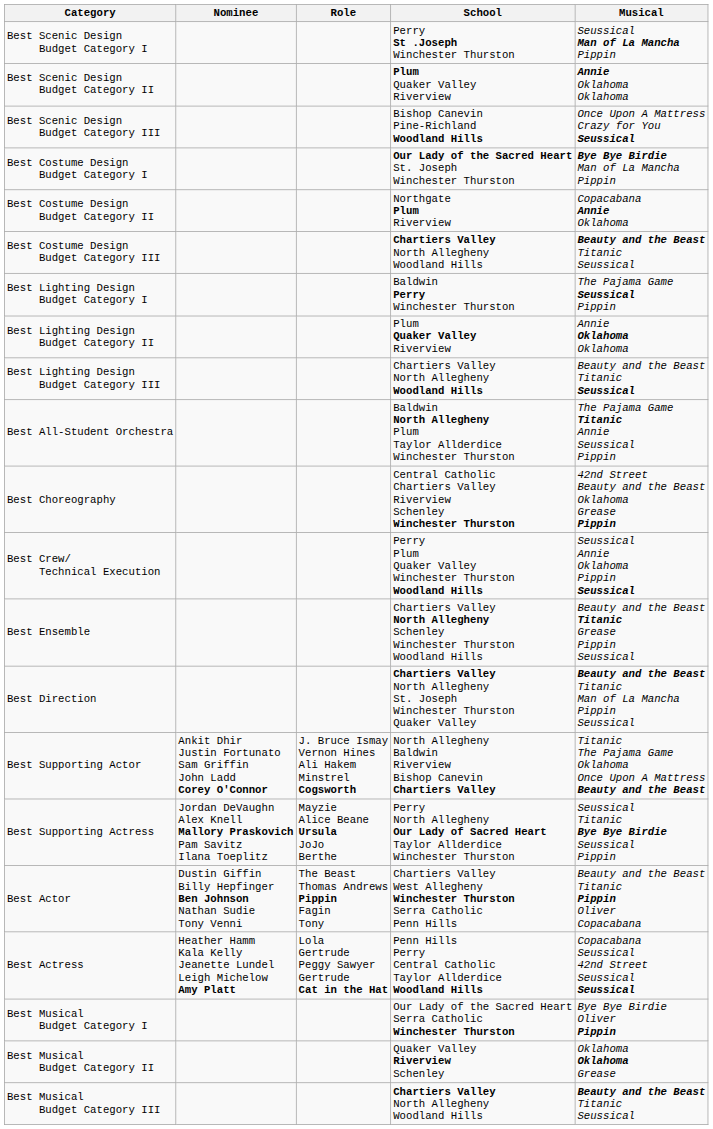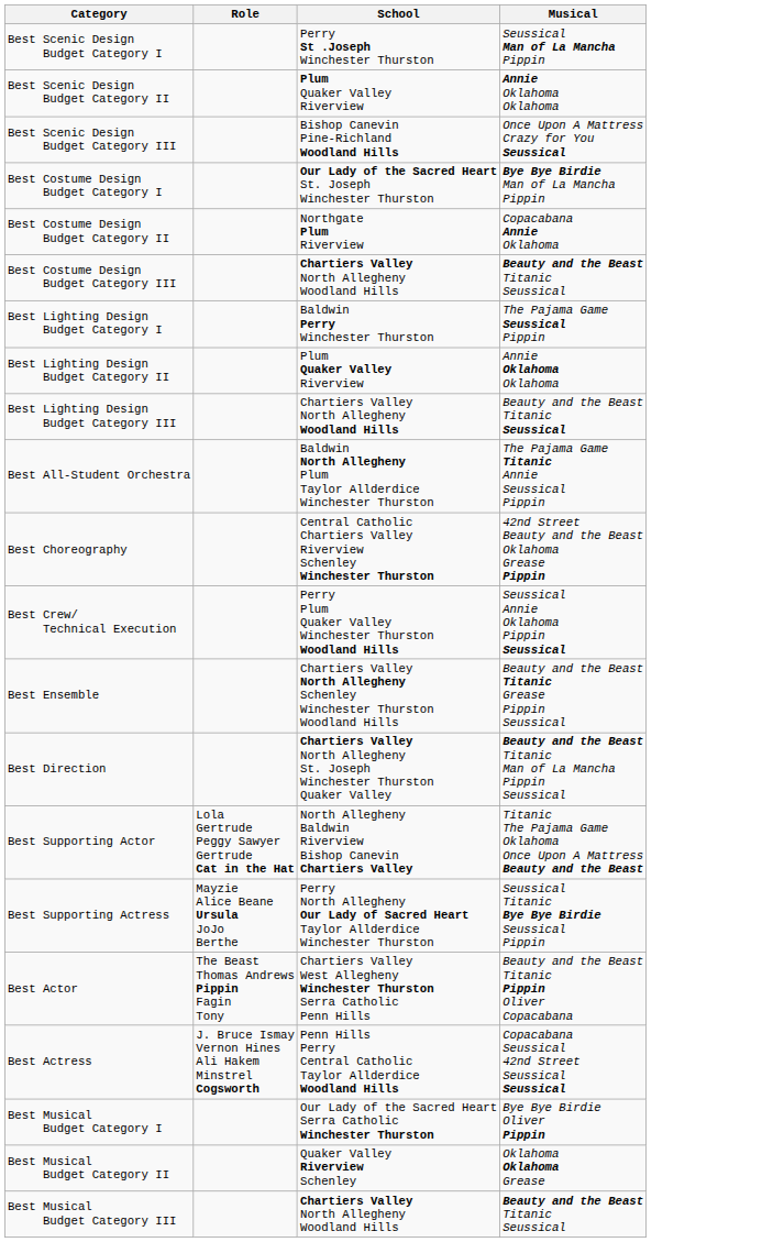 <table class="wikitable">
 <tr>
 <th>Category</th>
-<th>Nominee</th>
 <th>Role</th>
 <th>School</th>
 <th>Musical</th>
 </tr>
 <tr>
 <td>Best Scenic Design<br>     Budget Category I</td>
 <td></td>
-<td></td>
 <td>Perry<br><strong>St .Joseph</strong><br>Winchester Thurston</td>
 <td><em>Seussical</em><br><strong><em>Man of La Mancha</em></strong><br><em>Pippin</em></td>
 </tr>
 <tr>
 <td>Best Scenic Design<br>     Budget Category II</td>
-<td></td>
 <td></td>
 <td><strong>Plum</strong><br>Quaker Valley<br>Riverview</td>
 <td><strong><em>Annie</em></strong><br><em>Oklahoma</em><br><em>Oklahoma</em></td>
 </tr>
 <tr>
 <td>Best Scenic Design<br>     Budget Category III</td>
 <td></td>
-<td></td>
 <td>Bishop Canevin<br>Pine-Richland<br><strong>Woodland Hills</strong></td>
 <td><em>Once Upon A Mattress</em><br><em>Crazy for You</em><br><strong><em>Seussical</em></strong></td>
 </tr>
 <tr>
 <td>Best Costume Design<br>     Budget Category I</td>
-<td></td>
 <td></td>
 <td><strong>Our Lady of the Sacred Heart</strong><br>St. Joseph<br>Winchester Thurston</td>
 <td><strong><em>Bye Bye Birdie</em></strong><br><em>Man of La Mancha</em><br><em>Pippin</em></td>
 </tr>
 <tr>
 <td>Best Costume Design<br>     Budget Category II</td>
 <td></td>
-<td></td>
 <td>Northgate<br><strong>Plum</strong><br>Riverview</td>
 <td><em>Copacabana</em><br><strong><em>Annie</em></strong><br><em>Oklahoma</em></td>
 </tr>
 <tr>
 <td>Best Costume Design<br>     Budget Category III</td>
-<td></td>
 <td></td>
 <td><strong>Chartiers Valley</strong><br>North Allegheny<br>Woodland Hills</td>
 <td><strong><em>Beauty and the Beast</em></strong><br><em>Titanic</em><br><em>Seussical</em></td>
 </tr>
 <tr>
 <td>Best Lighting Design<br>     Budget Category I</td>
 <td></td>
-<td></td>
 <td>Baldwin<br><strong>Perry</strong><br>Winchester Thurston</td>
 <td><em>The Pajama Game</em><br><strong><em>Seussical</em></strong><br><em>Pippin</em></td>
 </tr>
 <tr>
 <td>Best Lighting Design<br>     Budget Category II</td>
-<td></td>
 <td></td>
 <td>Plum<br><strong>Quaker Valley</strong><br>Riverview</td>
 <td><em>Annie</em><br><strong><em>Oklahoma</em></strong><br><em>Oklahoma</em></td>
 </tr>
 <tr>
 <td>Best Lighting Design<br>     Budget Category III</td>
 <td></td>
-<td></td>
 <td>Chartiers Valley<br>North Allegheny<br><strong>Woodland Hills</strong></td>
 <td><em>Beauty and the Beast</em><br><em>Titanic</em><br><strong><em>Seussical</em></strong></td>
 </tr>
 <tr>
 <td>Best All-Student Orchestra</td>
-<td></td>
 <td></td>
 <td>Baldwin<br><strong>North Allegheny</strong><br>Plum<br>Taylor Allderdice<br>Winchester Thurston</td>
 <td><em>The Pajama Game</em><br><strong><em>Titanic</em></strong><br><em>Annie</em><br><em>Seussical</em><br><em>Pippin</em></td>
 </tr>
 <tr>
 <td>Best Choreography</td>
 <td></td>
-<td></td>
 <td>Central Catholic<br>Chartiers Valley<br>Riverview<br>Schenley<br><strong>Winchester Thurston</strong></td>
 <td><em>42nd Street</em><br><em>Beauty and the Beast</em><br><em>Oklahoma</em><br><em>Grease</em><br><strong><em>Pippin</em></strong></td>
 </tr>
 <tr>
 <td>Best Crew/<br>     Technical Execution</td>
-<td></td>
 <td></td>
 <td>Perry<br>Plum<br>Quaker Valley<br>Winchester Thurston<br><strong>Woodland Hills</strong></td>
 <td><em>Seussical</em><br><em>Annie</em><br><em>Oklahoma</em><br><em>Pippin</em><br><strong><em>Seussical</em></strong></td>
 </tr>
 <tr>
 <td>Best Ensemble</td>
 <td></td>
-<td></td>
 <td>Chartiers Valley<br><strong>North Allegheny</strong><br>Schenley<br>Winchester Thurston<br>Woodland Hills</td>
 <td><em>Beauty and the Beast</em><br><strong><em>Titanic</em></strong><br><em>Grease</em><br><em>Pippin</em><br><em>Seussical</em></td>
 </tr>
 <tr>
 <td>Best Direction</td>
 <td></td>
-<td></td>
 <td><strong>Chartiers Valley</strong><br>North Allegheny<br>St. Joseph<br>Winchester Thurston<br> Quaker Valley</td>
 <td><strong><em>Beauty and the Beast</em></strong><br><em>Titanic</em><br><em>Man of La Mancha</em><br><em>Pippin</em><br><em>Seussical</em></td>
 </tr>
 <tr>
 <td>Best Supporting Actor</td>
-<td>Ankit Dhir<br>Justin Fortunato<br>Sam Griffin<br>John Ladd<br><strong>Corey O'Connor</strong></td>
-<td>J. Bruce Ismay<br>Vernon Hines<br>Ali Hakem<br>Minstrel<br><strong>Cogsworth</strong></td>
+<td>Lola<br>Gertrude<br>Peggy Sawyer<br>Gertrude<br><strong>Cat in the Hat</strong></td>
 <td>North Allegheny<br>Baldwin<br>Riverview<br>Bishop Canevin <br><strong>Chartiers Valley</strong></td>
 <td><em>Titanic</em><br><em>The Pajama Game</em><br><em>Oklahoma</em><br><em>Once Upon A Mattress</em><br><strong><em>Beauty and the Beast</em></strong></td>
 </tr>
 <tr>
 <td>Best Supporting Actress</td>
-<td>Jordan DeVaughn<br>Alex Knell<br><strong>Mallory Praskovich</strong><br>Pam Savitz<br>Ilana Toeplitz</td>
 <td>Mayzie<br>Alice Beane<br><strong>Ursula</strong><br>JoJo<br>Berthe</td>
 <td>Perry<br>North Allegheny<br><strong>Our Lady of Sacred Heart</strong><br>Taylor Allderdice<br>Winchester Thurston</td>
 <td><em>Seussical</em><br><em>Titanic</em><br><strong><em>Bye Bye Birdie</em></strong><br><em>Seussical</em><br><em>Pippin</em></td>
 </tr>
 <tr>
 <td>Best Actor</td>
-<td>Dustin Giffin<br>Billy Hepfinger<br><strong>Ben Johnson</strong><br>Nathan Sudie<br>Tony Venni</td>
 <td>The Beast<br>Thomas Andrews<br><strong>Pippin</strong><br>Fagin<br>Tony</td>
 <td>Chartiers Valley<br>West Allegheny<br><strong>Winchester Thurston</strong><br>Serra Catholic<br>Penn Hills</td>
 <td><em>Beauty and the Beast</em><br><em>Titanic</em><br><strong><em>Pippin</em></strong><br><em>Oliver</em><br><em>Copacabana</em></td>
 </tr>
 <tr>
 <td>Best Actress</td>
-<td>Heather Hamm<br>Kala Kelly<br>Jeanette Lundel<br>Leigh Michelow<br><strong>Amy Platt</strong></td>
-<td>Lola<br>Gertrude<br>Peggy Sawyer<br>Gertrude<br><strong>Cat in the Hat</strong></td>
+<td>J. Bruce Ismay<br>Vernon Hines<br>Ali Hakem<br>Minstrel<br><strong>Cogsworth</strong></td>
 <td>Penn Hills<br>Perry<br>Central Catholic<br>Taylor Allderdice<br><strong>Woodland Hills</strong></td>
 <td><em>Copacabana</em><br><em>Seussical</em><br><em>42nd Street</em><br><em>Seussical</em><br><strong><em>Seussical</em></strong></td>
 </tr>
 <tr>
 <td>Best Musical<br>     Budget Category I</td>
-<td></td>
 <td></td>
 <td>Our Lady of the Sacred Heart<br>Serra Catholic<br><strong>Winchester Thurston</strong></td>
 <td><em>Bye Bye Birdie</em><br><em>Oliver</em><br><strong><em>Pippin</em></strong></td>
 </tr>
 <tr>
 <td>Best Musical<br>     Budget Category II</td>
 <td></td>
-<td></td>
 <td>Quaker Valley<br><strong>Riverview</strong><br>Schenley</td>
 <td><em>Oklahoma</em><br><strong><em>Oklahoma</em></strong><br><em>Grease</em></td>
 </tr>
 <tr>
 <td>Best Musical<br>     Budget Category III</td>
 <td></td>
-<td></td>
 <td><strong>Chartiers Valley</strong><br>North Allegheny<br>Woodland Hills</td>
 <td><strong><em>Beauty and the Beast</em></strong><br><em>Titanic</em><br><em>Seussical</em></td>
 </tr>
 </table>
